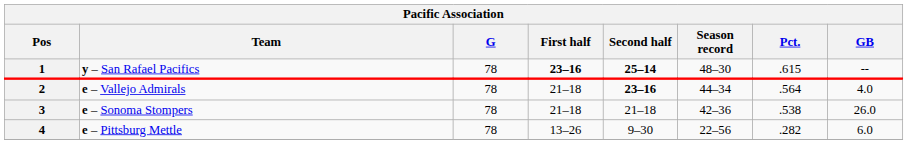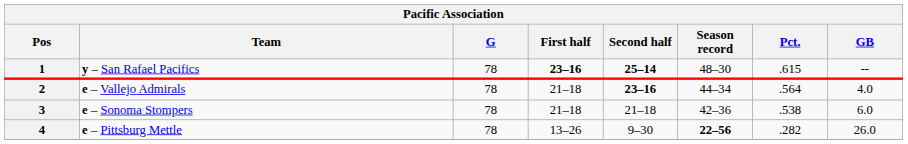 <table class="wikitable plainrowheaders" width="90%" style="text-align:center;">
 <tr>
 <th colspan="8">Pacific Association</th>
 </tr>
 <tr>
 <th scope="col" width="5%">Pos</th>
 <th scope="col" width="25%">Team</th>
 <th scope="col" width="5%"><a href='#'>G</a></th>
 <th scope="col" width="5%">First half</th>
 <th scope="col" width="5%">Second half</th>
 <th scope="col" width="5%">Season record</th>
 <th scope="col" width="5%"><a href='#'>Pct.</a></th>
 <th scope="col" width="5%"><a href='#'>GB</a></th>
 </tr>
 <tr>
 <th>1</th>
 <td style="text-align:left;"><strong>y</strong> – <a href='#'>San Rafael Pacifics</a></td>
 <td>78</td>
 <td><strong>23–16</strong></td>
 <td><strong>25–14</strong></td>
 <td>48–30</td>
 <td>.615</td>
 <td>--</td>
 </tr>
 <tr>
 </tr>
 <tr |- style="border-top:3px solid red;">
 <th>2</th>
 <td style="text-align:left;"><strong>e</strong> – <a href='#'>Vallejo Admirals</a></td>
 <td>78</td>
 <td>21–18</td>
 <td><strong>23–16</strong></td>
 <td>44–34</td>
 <td>.564</td>
 <td>4.0</td>
 </tr>
 <tr>
 <th>3</th>
 <td style="text-align:left;"><strong>e</strong> – <a href='#'>Sonoma Stompers</a></td>
 <td>78</td>
 <td>21–18</td>
 <td>21–18</td>
 <td>42–36</td>
 <td>.538</td>
-<td>26.0</td>
+<td>6.0</td>
 </tr>
 <tr>
 <th>4</th>
 <td style="text-align:left;"><strong>e</strong> – <a href='#'>Pittsburg Mettle</a></td>
 <td>78</td>
 <td>13–26</td>
 <td>9–30</td>
-<td>22–56</td>
+<td><strong>22–56</strong></td>
 <td>.282</td>
-<td>6.0</td>
+<td>26.0</td>
 </tr>
 <tr>
 </tr>
 </table>
